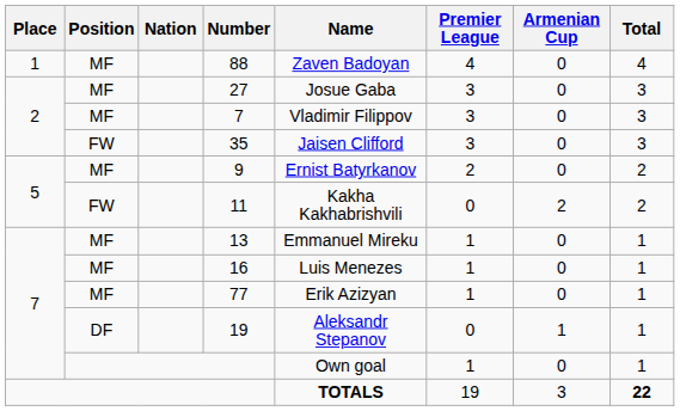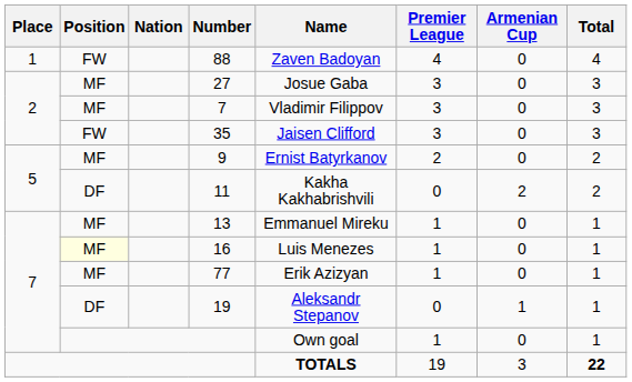 <table class="wikitable" style="font-size: 95%; text-align: center;">
 <tr>
 <th width=60>Place</th>
 <th width=60>Position</th>
 <th width=60>Nation</th>
 <th width=60>Number</th>
 <th width=200>Name</th>
 <th width=100><a href='#'>Premier League</a></th>
 <th width=100><a href='#'>Armenian Cup</a></th>
 <th width=80><strong>Total</strong></th>
 </tr>
 <tr>
 <td>1</td>
-<td>MF</td>
+<td>FW</td>
 <td></td>
 <td>88</td>
 <td><a href='#'>Zaven Badoyan</a></td>
 <td>4</td>
 <td>0</td>
 <td>4</td>
 </tr>
 <tr>
 <td rowspan="3">2</td>
 <td>MF</td>
 <td></td>
 <td>27</td>
 <td>Josue Gaba</td>
 <td>3</td>
 <td>0</td>
 <td>3</td>
 </tr>
 <tr>
 <td>MF</td>
 <td></td>
 <td>7</td>
 <td>Vladimir Filippov</td>
 <td>3</td>
 <td>0</td>
 <td>3</td>
 </tr>
 <tr>
 <td>FW</td>
 <td></td>
 <td>35</td>
 <td><a href='#'>Jaisen Clifford</a></td>
 <td>3</td>
 <td>0</td>
 <td>3</td>
 </tr>
 <tr>
 <td rowspan="2">5</td>
 <td>MF</td>
 <td></td>
 <td>9</td>
 <td><a href='#'>Ernist Batyrkanov</a></td>
 <td>2</td>
 <td>0</td>
 <td>2</td>
 </tr>
 <tr>
-<td>FW</td>
+<td>DF</td>
 <td></td>
 <td>11</td>
 <td>Kakha Kakhabrishvili</td>
 <td>0</td>
 <td>2</td>
 <td>2</td>
 </tr>
 <tr>
 <td rowspan="5">7</td>
 <td>MF</td>
 <td></td>
 <td>13</td>
 <td>Emmanuel Mireku</td>
 <td>1</td>
 <td>0</td>
 <td>1</td>
 </tr>
 <tr>
-<td>MF</td>
+<td style="background: lightyellow;">MF</td>
 <td></td>
 <td>16</td>
 <td>Luis Menezes</td>
 <td>1</td>
 <td>0</td>
 <td>1</td>
 </tr>
 <tr>
 <td>MF</td>
 <td></td>
 <td>77</td>
 <td>Erik Azizyan</td>
 <td>1</td>
 <td>0</td>
 <td>1</td>
 </tr>
 <tr>
 <td>DF</td>
 <td></td>
 <td>19</td>
 <td><a href='#'>Aleksandr Stepanov</a></td>
 <td>0</td>
 <td>1</td>
 <td>1</td>
 </tr>
 <tr>
 <td colspan="3"></td>
 <td>Own goal</td>
 <td>1</td>
 <td>0</td>
 <td>1</td>
 </tr>
 <tr>
 <td colspan="4"></td>
 <td><strong>TOTALS</strong></td>
 <td>19</td>
 <td>3</td>
 <td><strong>22</strong></td>
 </tr>
 </table>
